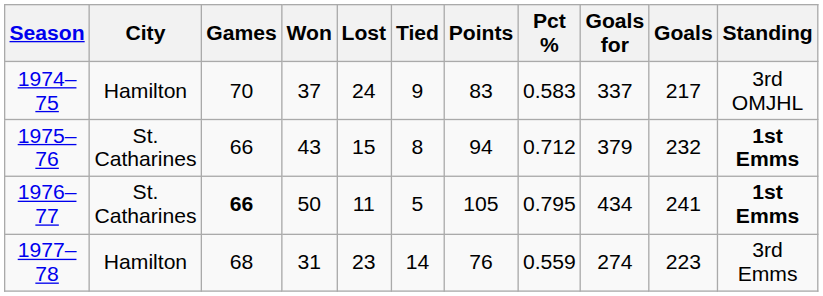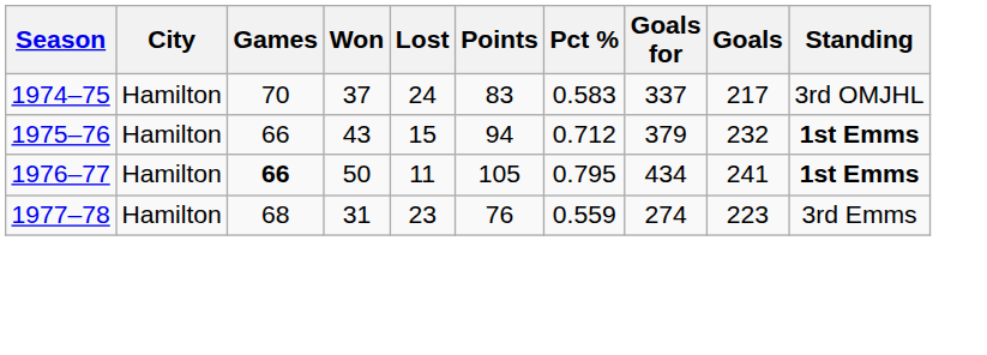 <table class="wikitable" style="text-align:center">
 <tr>
 <th><a href='#'>Season</a></th>
 <th>City</th>
 <th>Games</th>
 <th>Won</th>
 <th>Lost</th>
-<th>Tied</th>
 <th>Points</th>
 <th>Pct %</th>
 <th>Goals<br>for</th>
 <th>Goals<br></th>
 <th>Standing</th>
 </tr>
 <tr>
 <td><a href='#'>1974–75</a></td>
 <td>Hamilton</td>
 <td>70</td>
 <td>37</td>
 <td>24</td>
-<td>9</td>
 <td>83</td>
 <td>0.583</td>
 <td>337</td>
 <td>217</td>
 <td>3rd OMJHL</td>
 </tr>
 <tr>
 <td><a href='#'>1975–76</a></td>
-<td>St. Catharines</td>
+<td>Hamilton</td>
 <td>66</td>
 <td>43</td>
 <td>15</td>
-<td>8</td>
 <td>94</td>
 <td>0.712</td>
 <td>379</td>
 <td>232</td>
 <td><strong>1st Emms</strong></td>
 </tr>
 <tr>
 <td><a href='#'>1976–77</a></td>
-<td>St. Catharines</td>
+<td>Hamilton</td>
 <td><strong>66</strong></td>
 <td>50</td>
 <td>11</td>
-<td>5</td>
 <td>105</td>
 <td>0.795</td>
 <td>434</td>
 <td>241</td>
 <td><strong>1st Emms</strong></td>
 </tr>
 <tr>
 <td><a href='#'>1977–78</a></td>
 <td>Hamilton</td>
 <td>68</td>
 <td>31</td>
 <td>23</td>
-<td>14</td>
 <td>76</td>
 <td>0.559</td>
 <td>274</td>
 <td>223</td>
 <td>3rd Emms</td>
 </tr>
 </table>
